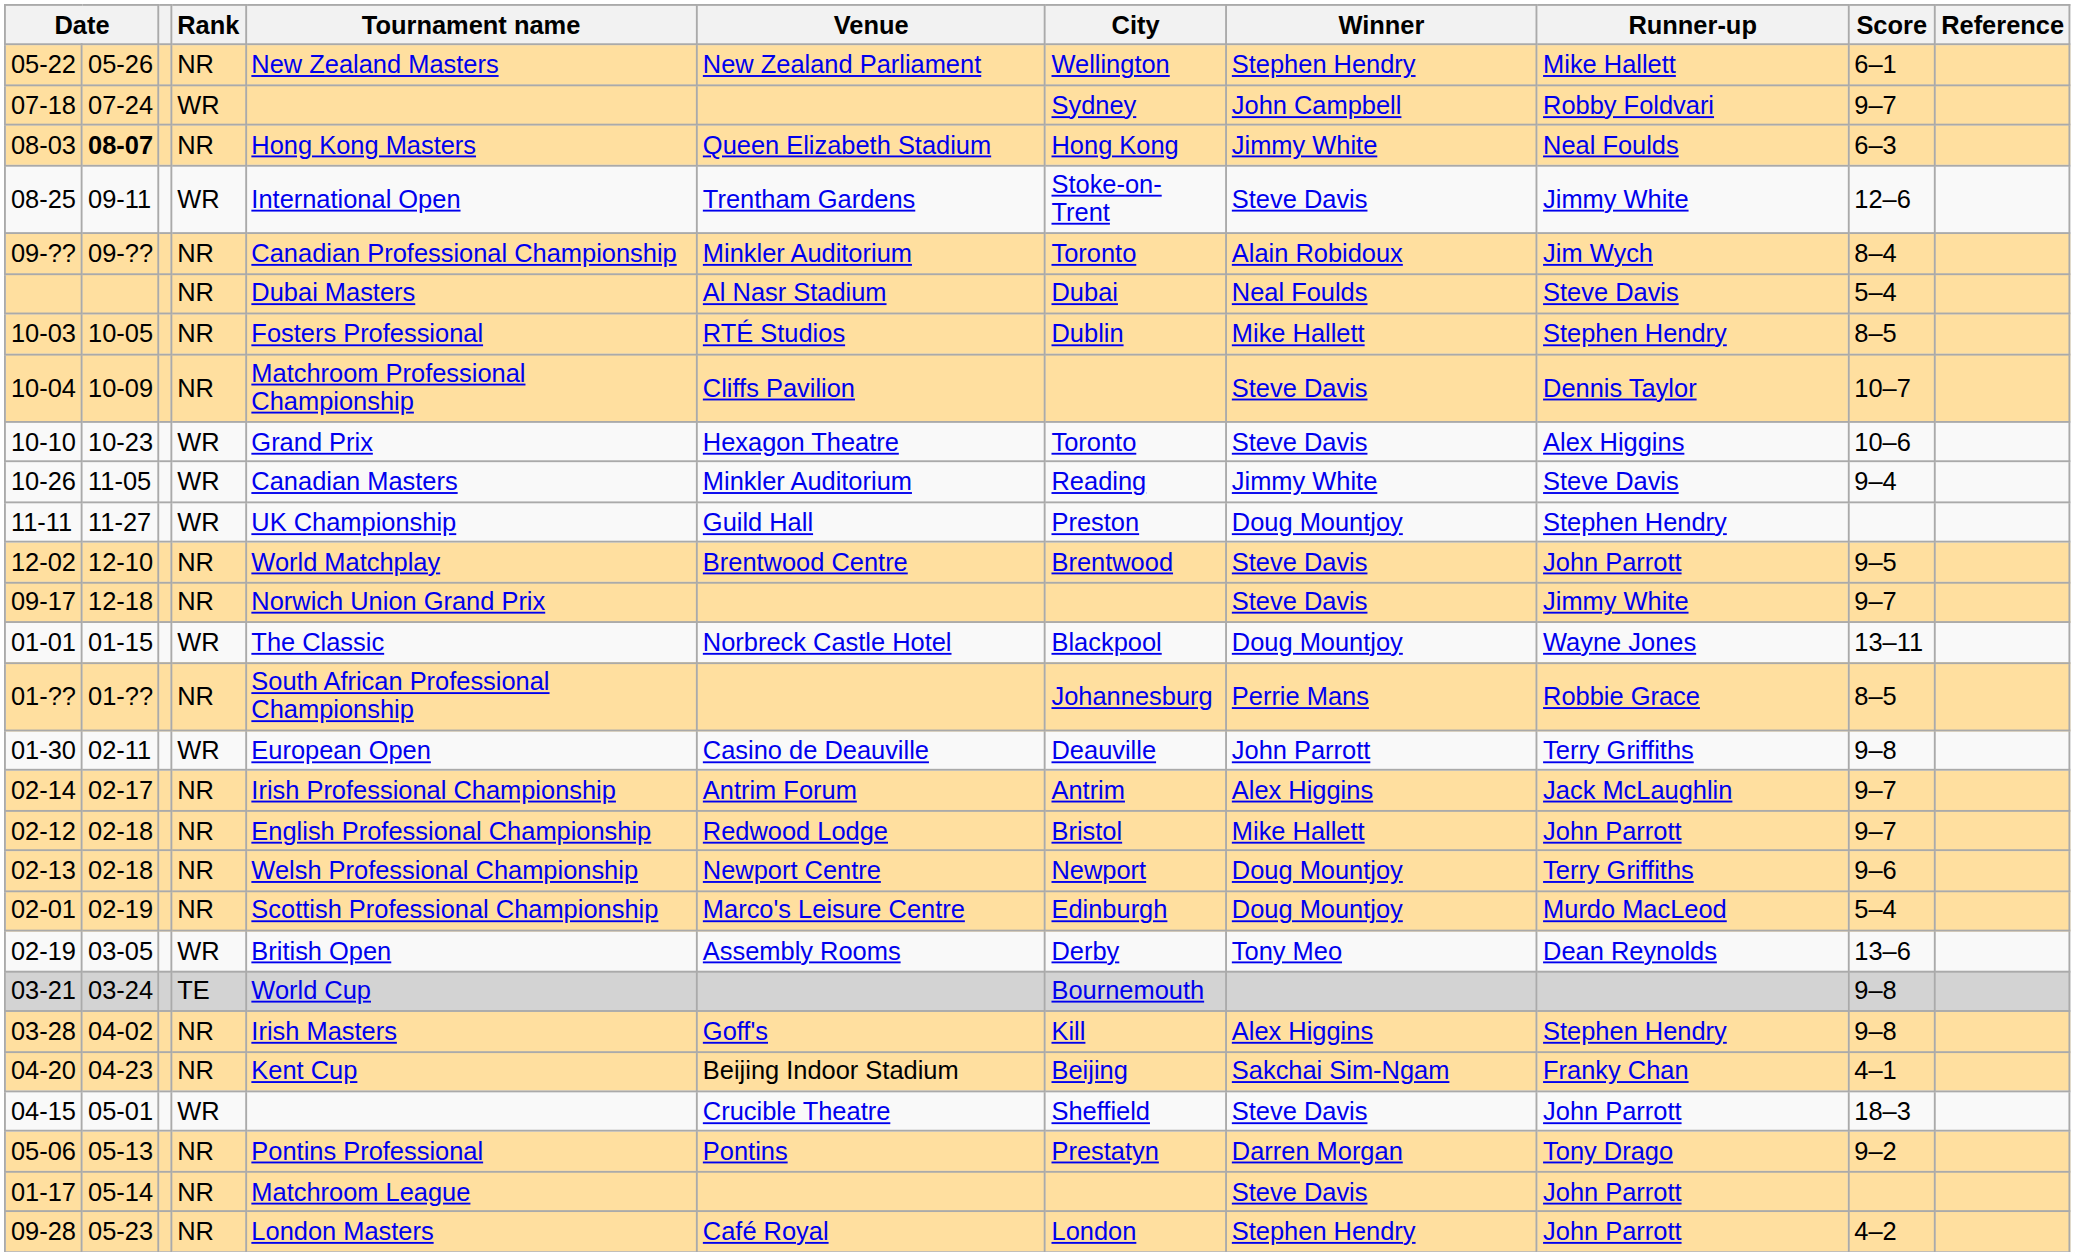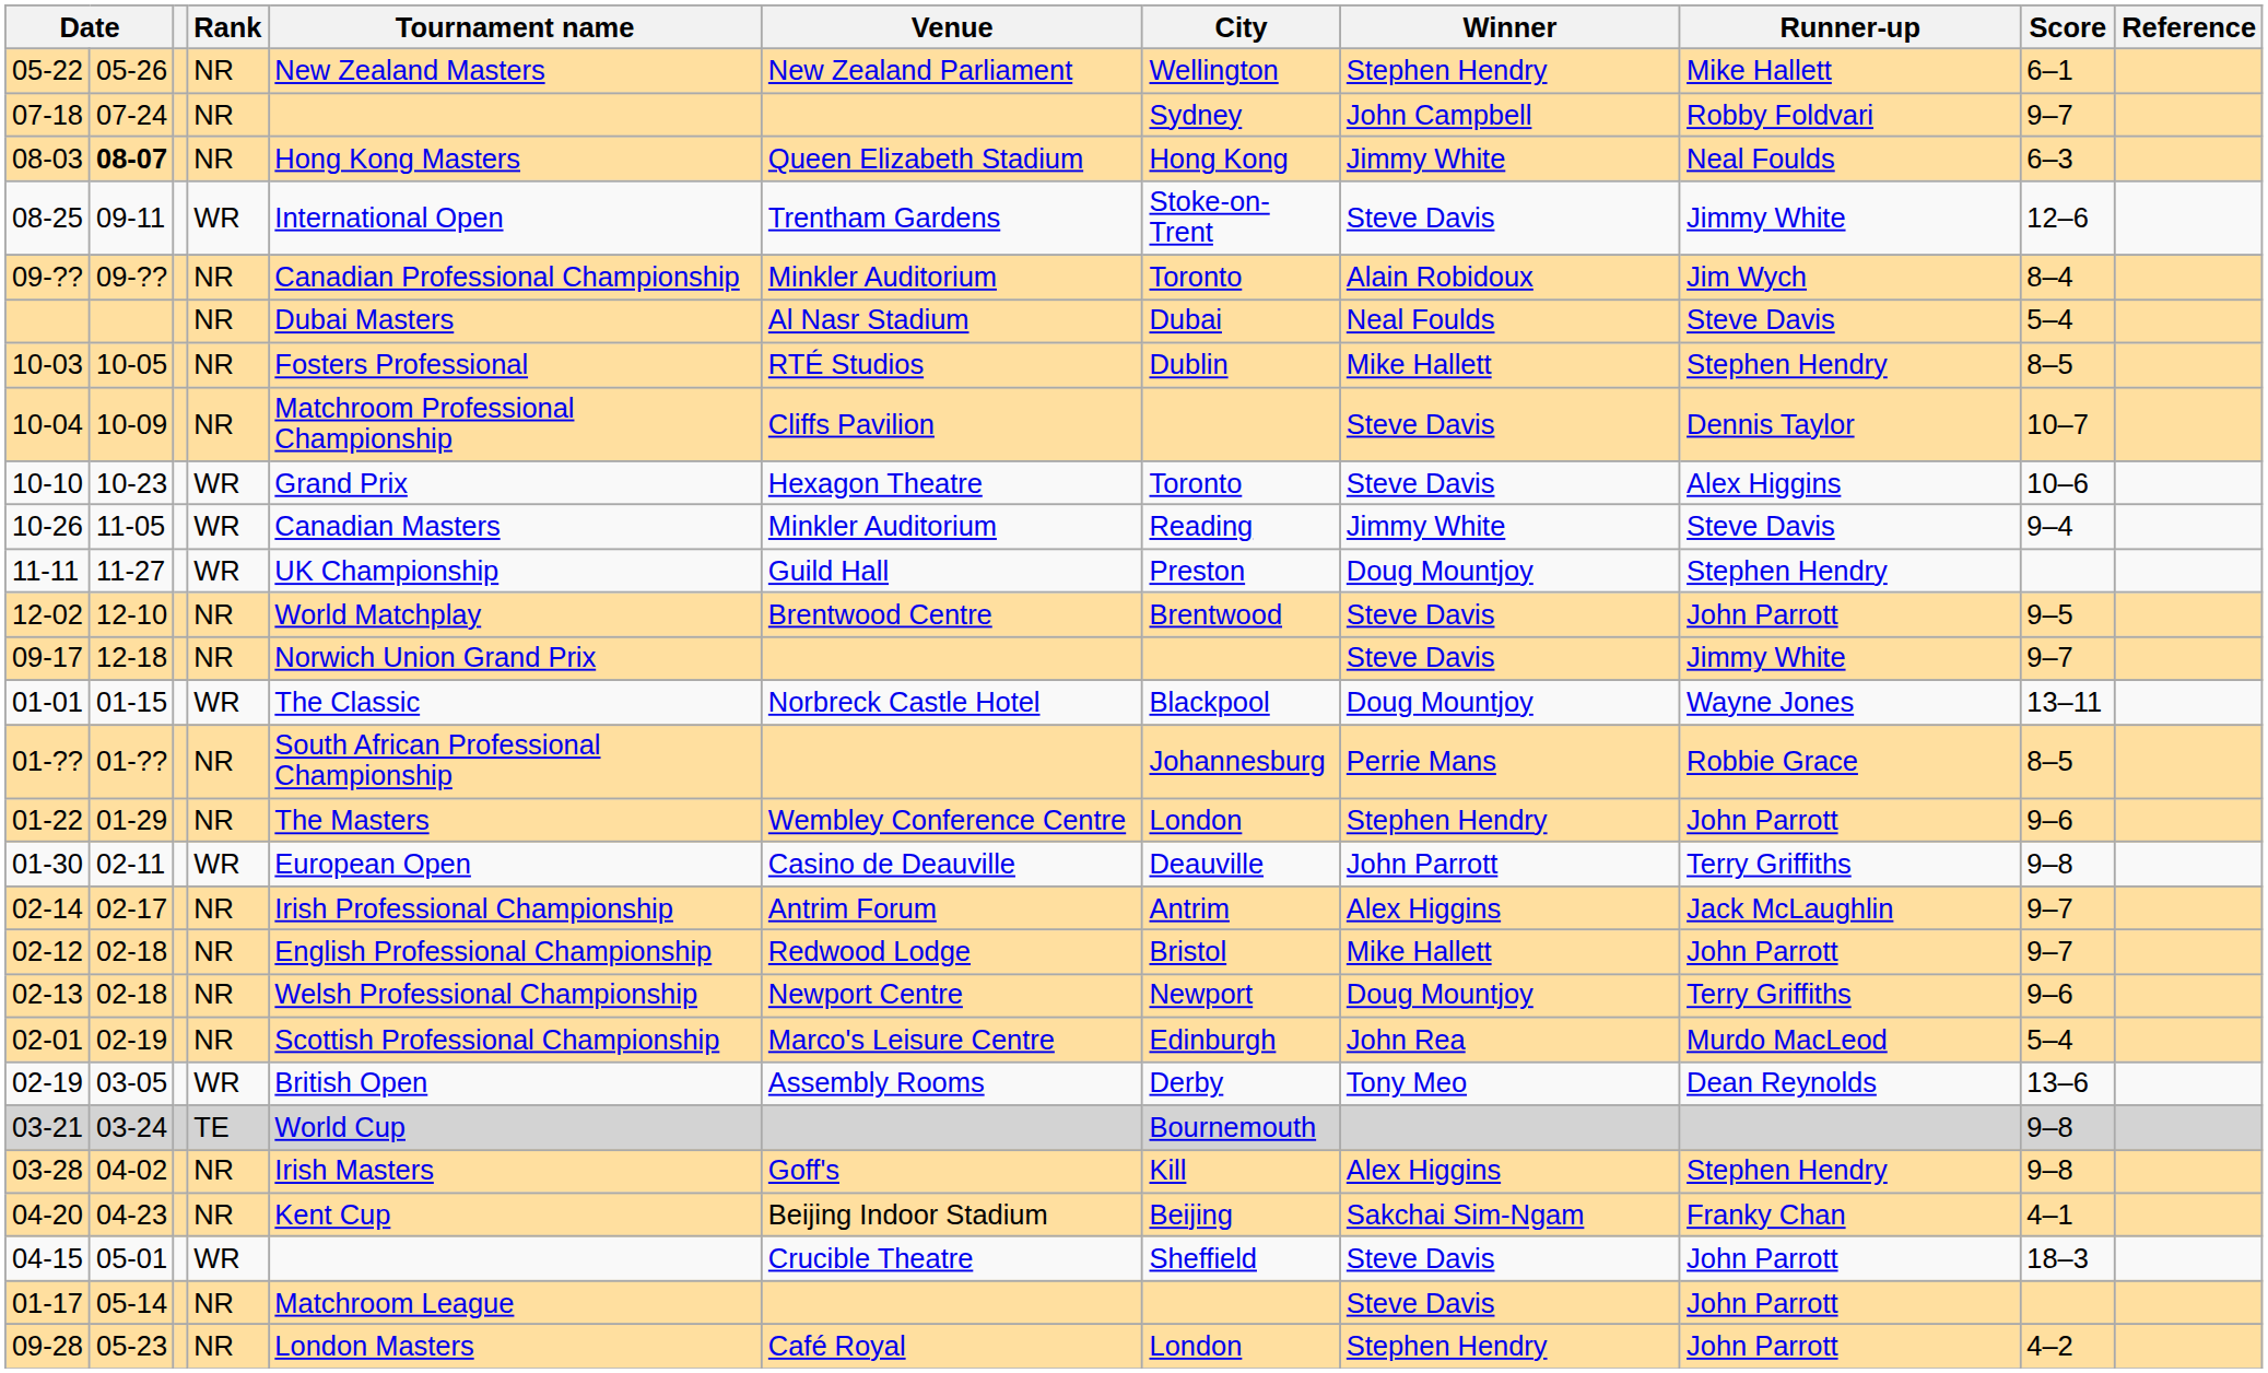 <table class="wikitable" style="font-size: 85%">
 <tr>
 <th colspan="2" width=40 align="center">Date</th>
 <th></th>
 <th>Rank</th>
 <th width=235>Tournament name</th>
 <th width=180>Venue</th>
 <th width=90>City</th>
 <th width=160>Winner</th>
 <th width=160>Runner-up</th>
 <th width=40>Score</th>
 <th width=20>Reference</th>
 </tr>
 <tr bgcolor="#ffdf9f">
 <td>05-22</td>
 <td>05-26</td>
 <td></td>
 <td>NR</td>
 <td><a href='#'>New Zealand Masters</a></td>
 <td><a href='#'>New Zealand Parliament</a></td>
 <td><a href='#'>Wellington</a></td>
 <td> <a href='#'>Stephen Hendry</a></td>
 <td> <a href='#'>Mike Hallett</a></td>
 <td>6–1</td>
 <td></td>
 </tr>
 <tr bgcolor="#ffdf9f">
 <td>07-18</td>
 <td>07-24</td>
 <td></td>
-<td>WR</td>
+<td>NR</td>
 <td></td>
 <td></td>
 <td><a href='#'>Sydney</a></td>
 <td> <a href='#'>John Campbell</a></td>
 <td> <a href='#'>Robby Foldvari</a></td>
 <td>9–7</td>
 <td></td>
 </tr>
 <tr bgcolor="#ffdf9f">
 <td>08-03</td>
 <td><strong>08-07</strong></td>
 <td></td>
 <td>NR</td>
 <td><a href='#'>Hong Kong Masters</a></td>
 <td><a href='#'>Queen Elizabeth Stadium</a></td>
 <td><a href='#'>Hong Kong</a></td>
 <td> <a href='#'>Jimmy White</a></td>
 <td> <a href='#'>Neal Foulds</a></td>
 <td>6–3</td>
 <td></td>
 </tr>
 <tr>
 <td>08-25</td>
 <td>09-11</td>
 <td></td>
 <td>WR</td>
 <td><a href='#'>International Open</a></td>
 <td><a href='#'>Trentham Gardens</a></td>
 <td><a href='#'>Stoke-on-Trent</a></td>
 <td> <a href='#'>Steve Davis</a></td>
 <td> <a href='#'>Jimmy White</a></td>
 <td>12–6</td>
 <td></td>
 </tr>
 <tr bgcolor="#ffdf9f">
 <td>09-??</td>
 <td>09-??</td>
 <td></td>
 <td>NR</td>
 <td><a href='#'>Canadian Professional Championship</a></td>
 <td><a href='#'>Minkler Auditorium</a></td>
 <td><a href='#'>Toronto</a></td>
 <td> <a href='#'>Alain Robidoux</a></td>
 <td> <a href='#'>Jim Wych</a></td>
 <td>8–4</td>
 <td></td>
 </tr>
 <tr bgcolor="#ffdf9f">
 <td></td>
 <td></td>
 <td></td>
 <td>NR</td>
 <td><a href='#'>Dubai Masters</a></td>
 <td><a href='#'>Al Nasr Stadium</a></td>
 <td><a href='#'>Dubai</a></td>
 <td> <a href='#'>Neal Foulds</a></td>
 <td> <a href='#'>Steve Davis</a></td>
 <td>5–4</td>
 <td></td>
 </tr>
 <tr bgcolor="#ffdf9f">
 <td>10-03</td>
 <td>10-05</td>
 <td></td>
 <td>NR</td>
 <td><a href='#'>Fosters Professional</a></td>
 <td><a href='#'>RTÉ Studios</a></td>
 <td><a href='#'>Dublin</a></td>
 <td> <a href='#'>Mike Hallett</a></td>
 <td> <a href='#'>Stephen Hendry</a></td>
 <td>8–5</td>
 <td></td>
 </tr>
 <tr bgcolor="#ffdf9f">
 <td>10-04</td>
 <td>10-09</td>
 <td></td>
 <td>NR</td>
 <td><a href='#'>Matchroom Professional Championship</a></td>
 <td><a href='#'>Cliffs Pavilion</a></td>
 <td></td>
 <td> <a href='#'>Steve Davis</a></td>
 <td> <a href='#'>Dennis Taylor</a></td>
 <td>10–7</td>
 <td></td>
 </tr>
 <tr>
 <td>10-10</td>
 <td>10-23</td>
 <td></td>
 <td>WR</td>
 <td><a href='#'>Grand Prix</a></td>
 <td><a href='#'>Hexagon Theatre</a></td>
 <td><a href='#'>Toronto</a></td>
 <td> <a href='#'>Steve Davis</a></td>
 <td> <a href='#'>Alex Higgins</a></td>
 <td>10–6</td>
 <td></td>
 </tr>
 <tr>
 <td>10-26</td>
 <td>11-05</td>
 <td></td>
 <td>WR</td>
 <td><a href='#'>Canadian Masters</a></td>
 <td><a href='#'>Minkler Auditorium</a></td>
 <td><a href='#'>Reading</a></td>
 <td> <a href='#'>Jimmy White</a></td>
 <td> <a href='#'>Steve Davis</a></td>
 <td>9–4</td>
 <td></td>
 </tr>
 <tr>
 <td>11-11</td>
 <td>11-27</td>
 <td></td>
 <td>WR</td>
 <td><a href='#'>UK Championship</a></td>
 <td><a href='#'>Guild Hall</a></td>
 <td><a href='#'>Preston</a></td>
 <td> <a href='#'>Doug Mountjoy</a></td>
 <td> <a href='#'>Stephen Hendry</a></td>
 <td></td>
 <td></td>
 </tr>
 <tr bgcolor="#ffdf9f">
 <td>12-02</td>
 <td>12-10</td>
 <td></td>
 <td>NR</td>
 <td><a href='#'>World Matchplay</a></td>
 <td><a href='#'>Brentwood Centre</a></td>
 <td><a href='#'>Brentwood</a></td>
 <td> <a href='#'>Steve Davis</a></td>
 <td> <a href='#'>John Parrott</a></td>
 <td>9–5</td>
 <td></td>
 </tr>
 <tr bgcolor="#ffdf9f">
 <td>09-17</td>
 <td>12-18</td>
 <td></td>
 <td>NR</td>
 <td><a href='#'>Norwich Union Grand Prix</a></td>
 <td></td>
 <td></td>
 <td> <a href='#'>Steve Davis</a></td>
 <td> <a href='#'>Jimmy White</a></td>
 <td>9–7</td>
 <td></td>
 </tr>
 <tr>
 <td>01-01</td>
 <td>01-15</td>
 <td></td>
 <td>WR</td>
 <td><a href='#'>The Classic</a></td>
 <td><a href='#'>Norbreck Castle Hotel</a></td>
 <td><a href='#'>Blackpool</a></td>
 <td> <a href='#'>Doug Mountjoy</a></td>
 <td> <a href='#'>Wayne Jones</a></td>
 <td>13–11</td>
 <td></td>
 </tr>
 <tr bgcolor="#ffdf9f">
 <td>01-??</td>
 <td>01-??</td>
 <td></td>
 <td>NR</td>
 <td><a href='#'>South African Professional Championship</a></td>
 <td></td>
 <td><a href='#'>Johannesburg</a></td>
 <td> <a href='#'>Perrie Mans</a></td>
 <td> <a href='#'>Robbie Grace</a></td>
 <td>8–5</td>
 <td></td>
 </tr>
+<tr bgcolor="#ffdf9f">
+<td>01-22</td>
+<td>01-29</td>
+<td></td>
+<td>NR</td>
+<td><a href='#'>The Masters</a></td>
+<td><a href='#'>Wembley Conference Centre</a></td>
+<td><a href='#'>London</a></td>
+<td> <a href='#'>Stephen Hendry</a></td>
+<td> <a href='#'>John Parrott</a></td>
+<td>9–6</td>
+<td></td>
+</tr>
 <tr>
 <td>01-30</td>
 <td>02-11</td>
 <td></td>
 <td>WR</td>
 <td><a href='#'>European Open</a></td>
 <td><a href='#'>Casino de Deauville</a></td>
 <td><a href='#'>Deauville</a></td>
 <td> <a href='#'>John Parrott</a></td>
 <td> <a href='#'>Terry Griffiths</a></td>
 <td>9–8</td>
 <td></td>
 </tr>
 <tr bgcolor="#ffdf9f">
 <td>02-14</td>
 <td>02-17</td>
 <td></td>
 <td>NR</td>
 <td><a href='#'>Irish Professional Championship</a></td>
 <td><a href='#'>Antrim Forum</a></td>
 <td><a href='#'>Antrim</a></td>
 <td> <a href='#'>Alex Higgins</a></td>
 <td> <a href='#'>Jack McLaughlin</a></td>
 <td>9–7</td>
 <td></td>
 </tr>
 <tr bgcolor="#ffdf9f">
 <td>02-12</td>
 <td>02-18</td>
 <td></td>
 <td>NR</td>
 <td><a href='#'>English Professional Championship</a></td>
 <td><a href='#'>Redwood Lodge</a></td>
 <td><a href='#'>Bristol</a></td>
 <td> <a href='#'>Mike Hallett</a></td>
 <td> <a href='#'>John Parrott</a></td>
 <td>9–7</td>
 <td></td>
 </tr>
 <tr bgcolor="#ffdf9f">
 <td>02-13</td>
 <td>02-18</td>
 <td></td>
 <td>NR</td>
 <td><a href='#'>Welsh Professional Championship</a></td>
 <td><a href='#'>Newport Centre</a></td>
 <td><a href='#'>Newport</a></td>
 <td> <a href='#'>Doug Mountjoy</a></td>
 <td> <a href='#'>Terry Griffiths</a></td>
 <td>9–6</td>
 <td></td>
 </tr>
 <tr bgcolor="#ffdf9f">
 <td>02-01</td>
 <td>02-19</td>
 <td></td>
 <td>NR</td>
 <td><a href='#'>Scottish Professional Championship</a></td>
 <td><a href='#'>Marco's Leisure Centre</a></td>
 <td><a href='#'>Edinburgh</a></td>
-<td> <a href='#'>Doug Mountjoy</a></td>
+<td> <a href='#'>John Rea</a></td>
 <td> <a href='#'>Murdo MacLeod</a></td>
 <td>5–4</td>
 <td></td>
 </tr>
 <tr>
 <td>02-19</td>
 <td>03-05</td>
 <td></td>
 <td>WR</td>
 <td><a href='#'>British Open</a></td>
 <td><a href='#'>Assembly Rooms</a></td>
 <td><a href='#'>Derby</a></td>
 <td> <a href='#'>Tony Meo</a></td>
 <td> <a href='#'>Dean Reynolds</a></td>
 <td>13–6</td>
 <td></td>
 </tr>
 <tr style="background:lightgray;">
 <td>03-21</td>
 <td>03-24</td>
 <td></td>
 <td>TE</td>
 <td><a href='#'>World Cup</a></td>
 <td></td>
 <td><a href='#'>Bournemouth</a></td>
 <td></td>
 <td></td>
 <td>9–8</td>
 <td></td>
 </tr>
 <tr bgcolor="#ffdf9f">
 <td>03-28</td>
 <td>04-02</td>
 <td></td>
 <td>NR</td>
 <td><a href='#'>Irish Masters</a></td>
 <td><a href='#'>Goff's</a></td>
 <td><a href='#'>Kill</a></td>
 <td> <a href='#'>Alex Higgins</a></td>
 <td> <a href='#'>Stephen Hendry</a></td>
 <td>9–8</td>
 <td></td>
 </tr>
 <tr bgcolor="#ffdf9f">
 <td>04-20</td>
 <td>04-23</td>
 <td></td>
 <td>NR</td>
 <td><a href='#'>Kent Cup</a></td>
 <td>Beijing Indoor Stadium</td>
 <td><a href='#'>Beijing</a></td>
 <td> <a href='#'>Sakchai Sim-Ngam</a></td>
 <td> <a href='#'>Franky Chan</a></td>
 <td>4–1</td>
 <td></td>
 </tr>
 <tr>
 <td>04-15</td>
 <td>05-01</td>
 <td></td>
 <td>WR</td>
 <td></td>
 <td><a href='#'>Crucible Theatre</a></td>
 <td><a href='#'>Sheffield</a></td>
 <td> <a href='#'>Steve Davis</a></td>
 <td> <a href='#'>John Parrott</a></td>
 <td>18–3</td>
 <td></td>
 </tr>
 <tr bgcolor="#ffdf9f">
-<td>05-06</td>
-<td>05-13</td>
-<td></td>
-<td>NR</td>
-<td><a href='#'>Pontins Professional</a></td>
-<td><a href='#'>Pontins</a></td>
-<td><a href='#'>Prestatyn</a></td>
-<td> <a href='#'>Darren Morgan</a></td>
-<td> <a href='#'>Tony Drago</a></td>
-<td>9–2</td>
-<td></td>
-</tr>
-<tr bgcolor="#ffdf9f">
 <td>01-17</td>
 <td>05-14</td>
 <td></td>
 <td>NR</td>
 <td><a href='#'>Matchroom League</a></td>
 <td></td>
 <td></td>
 <td> <a href='#'>Steve Davis</a></td>
 <td> <a href='#'>John Parrott</a></td>
 <td></td>
 <td></td>
 </tr>
 <tr bgcolor="#ffdf9f">
 <td>09-28</td>
 <td>05-23</td>
 <td></td>
 <td>NR</td>
 <td><a href='#'>London Masters</a></td>
 <td><a href='#'>Café Royal</a></td>
 <td><a href='#'>London</a></td>
 <td> <a href='#'>Stephen Hendry</a></td>
 <td> <a href='#'>John Parrott</a></td>
 <td>4–2</td>
 <td></td>
 </tr>
 </table>
